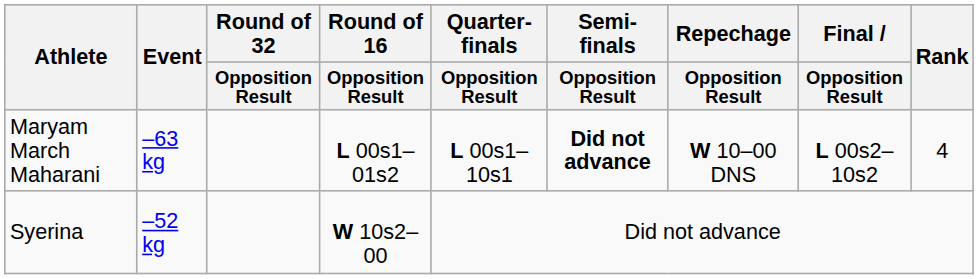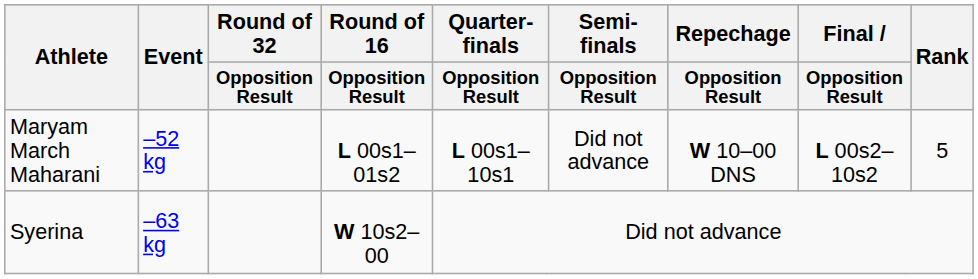 <table class=wikitable style=font-size:85%;text-align:center>
 <tr>
 <th rowspan="2">Athlete</th>
 <th rowspan="2">Event</th>
 <th>Round of 32</th>
 <th>Round of 16</th>
 <th>Quarter-finals</th>
 <th>Semi-finals</th>
 <th>Repechage</th>
 <th>Final / </th>
 <th rowspan=2>Rank</th>
 </tr>
 <tr style="font-size:85%">
 <th>Opposition<br>Result</th>
 <th>Opposition<br>Result</th>
 <th>Opposition<br>Result</th>
 <th>Opposition<br>Result</th>
 <th>Opposition<br>Result</th>
 <th>Opposition<br>Result</th>
 </tr>
 <tr>
 <td align="left">Maryam March Maharani</td>
-<td align="left"><a href='#'>–63 kg</a></td>
+<td align="left"><a href='#'>–52 kg</a></td>
 <td></td>
 <td><br><strong>L</strong> 00s1–01s2</td>
 <td><br><strong>L</strong> 00s1–10s1</td>
-<td><strong>Did not advance</strong></td>
+<td>Did not advance</td>
 <td><br><strong>W</strong> 10–00 DNS</td>
 <td><br><strong>L</strong> 00s2–10s2</td>
-<td>4</td>
+<td>5</td>
 </tr>
 <tr>
 <td align="left">Syerina</td>
-<td align="left"><a href='#'>–52 kg</a></td>
+<td align="left"><a href='#'>–63 kg</a></td>
 <td></td>
 <td><br><strong>W</strong> 10s2–00</td>
 <td colspan="5">Did not advance</td>
 </tr>
 </table>
